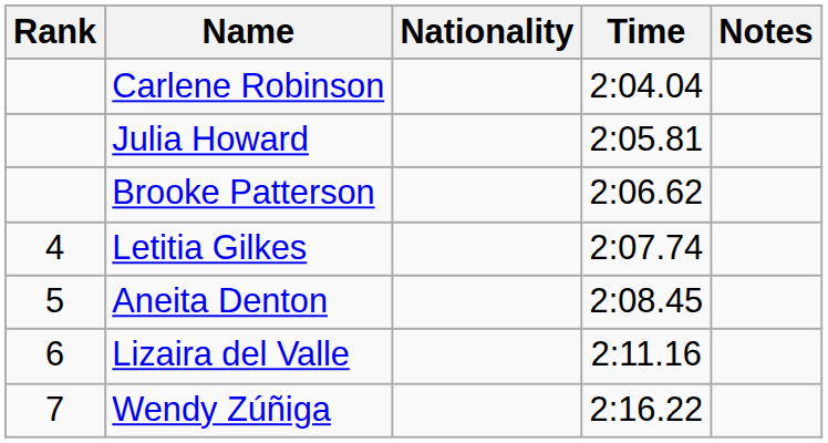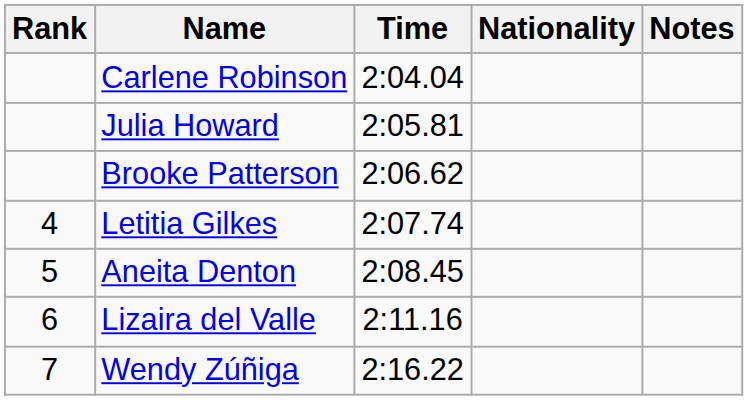 <table class="wikitable sortable" style="text-align:center">
 <tr>
 <th>Rank</th>
 <th>Name</th>
+<th>Time</th>
 <th>Nationality</th>
-<th>Time</th>
 <th>Notes</th>
 </tr>
 <tr>
 <td align=center></td>
 <td align=left><a href='#'>Carlene Robinson</a></td>
+<td>2:04.04</td>
 <td align=left></td>
-<td>2:04.04</td>
 <td></td>
 </tr>
 <tr>
 <td align=center></td>
 <td align=left><a href='#'>Julia Howard</a></td>
+<td>2:05.81</td>
 <td align=left></td>
-<td>2:05.81</td>
 <td></td>
 </tr>
 <tr>
 <td align=center></td>
 <td align=left><a href='#'>Brooke Patterson</a></td>
+<td>2:06.62</td>
 <td align=left></td>
-<td>2:06.62</td>
 <td></td>
 </tr>
 <tr>
 <td align=center>4</td>
 <td align=left><a href='#'>Letitia Gilkes</a></td>
+<td>2:07.74</td>
 <td align=left></td>
-<td>2:07.74</td>
 <td></td>
 </tr>
 <tr>
 <td align=center>5</td>
 <td align=left><a href='#'>Aneita Denton</a></td>
+<td>2:08.45</td>
 <td align=left></td>
-<td>2:08.45</td>
 <td></td>
 </tr>
 <tr>
 <td align=center>6</td>
 <td align=left><a href='#'>Lizaira del Valle</a></td>
+<td>2:11.16</td>
 <td align=left></td>
-<td>2:11.16</td>
 <td></td>
 </tr>
 <tr>
 <td align=center>7</td>
 <td align=left><a href='#'>Wendy Zúñiga</a></td>
+<td>2:16.22</td>
 <td align=left></td>
-<td>2:16.22</td>
 <td></td>
 </tr>
 </table>
